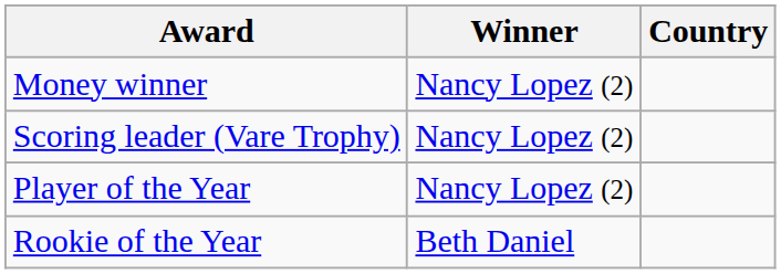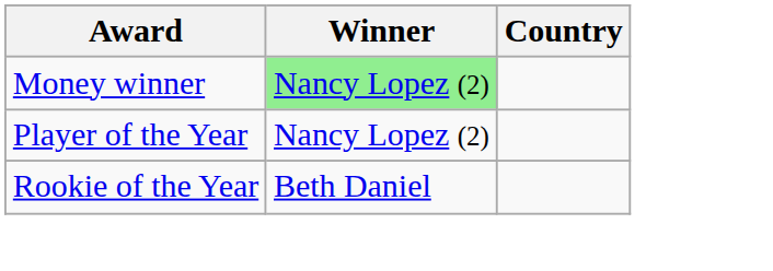 <table class="wikitable">
 <tr>
 <th>Award</th>
 <th>Winner</th>
 <th>Country</th>
 </tr>
 <tr>
 <td><a href='#'>Money winner</a></td>
-<td><a href='#'>Nancy Lopez</a> <small>(2)</small></td>
-<td></td>
-</tr>
-<tr>
-<td><a href='#'>Scoring leader (Vare Trophy)</a></td>
-<td><a href='#'>Nancy Lopez</a> <small>(2)</small></td>
+<td style="background: lightgreen;"><a href='#'>Nancy Lopez</a> <small>(2)</small></td>
 <td></td>
 </tr>
 <tr>
 <td><a href='#'>Player of the Year</a></td>
 <td><a href='#'>Nancy Lopez</a> <small>(2)</small></td>
 <td></td>
 </tr>
 <tr>
 <td><a href='#'>Rookie of the Year</a></td>
 <td><a href='#'>Beth Daniel</a></td>
 <td></td>
 </tr>
 </table>
